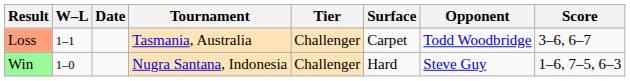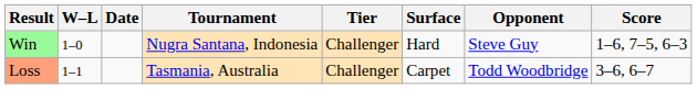 <table class="sortable wikitable">
 <tr>
 <th>Result</th>
 <th class="unsortable">W–L</th>
 <th>Date</th>
 <th>Tournament</th>
 <th>Tier</th>
 <th>Surface</th>
 <th>Opponent</th>
 <th class="unsortable">Score</th>
 </tr>
 <tr>
+<td style="background:#98fb98;">Win</td>
+<td><small>1–0</small></td>
+<td></td>
+<td style="background:moccasin;"><a href='#'>Nugra Santana</a>, Indonesia</td>
+<td style="background:moccasin;">Challenger</td>
+<td>Hard</td>
+<td> <a href='#'>Steve Guy</a></td>
+<td>1–6, 7–5, 6–3</td>
+</tr>
+<tr>
 <td style="background:#ffa07a;">Loss</td>
 <td><small>1–1</small></td>
 <td></td>
 <td style="background:moccasin;"><a href='#'>Tasmania</a>, Australia</td>
 <td style="background:moccasin;">Challenger</td>
 <td>Carpet</td>
 <td> <a href='#'>Todd Woodbridge</a></td>
 <td>3–6, 6–7</td>
 </tr>
-<tr>
-<td style="background:#98fb98;">Win</td>
-<td><small>1–0</small></td>
-<td></td>
-<td style="background:moccasin;"><a href='#'>Nugra Santana</a>, Indonesia</td>
-<td style="background:moccasin;">Challenger</td>
-<td>Hard</td>
-<td> <a href='#'>Steve Guy</a></td>
-<td>1–6, 7–5, 6–3</td>
-</tr>
 </table>
